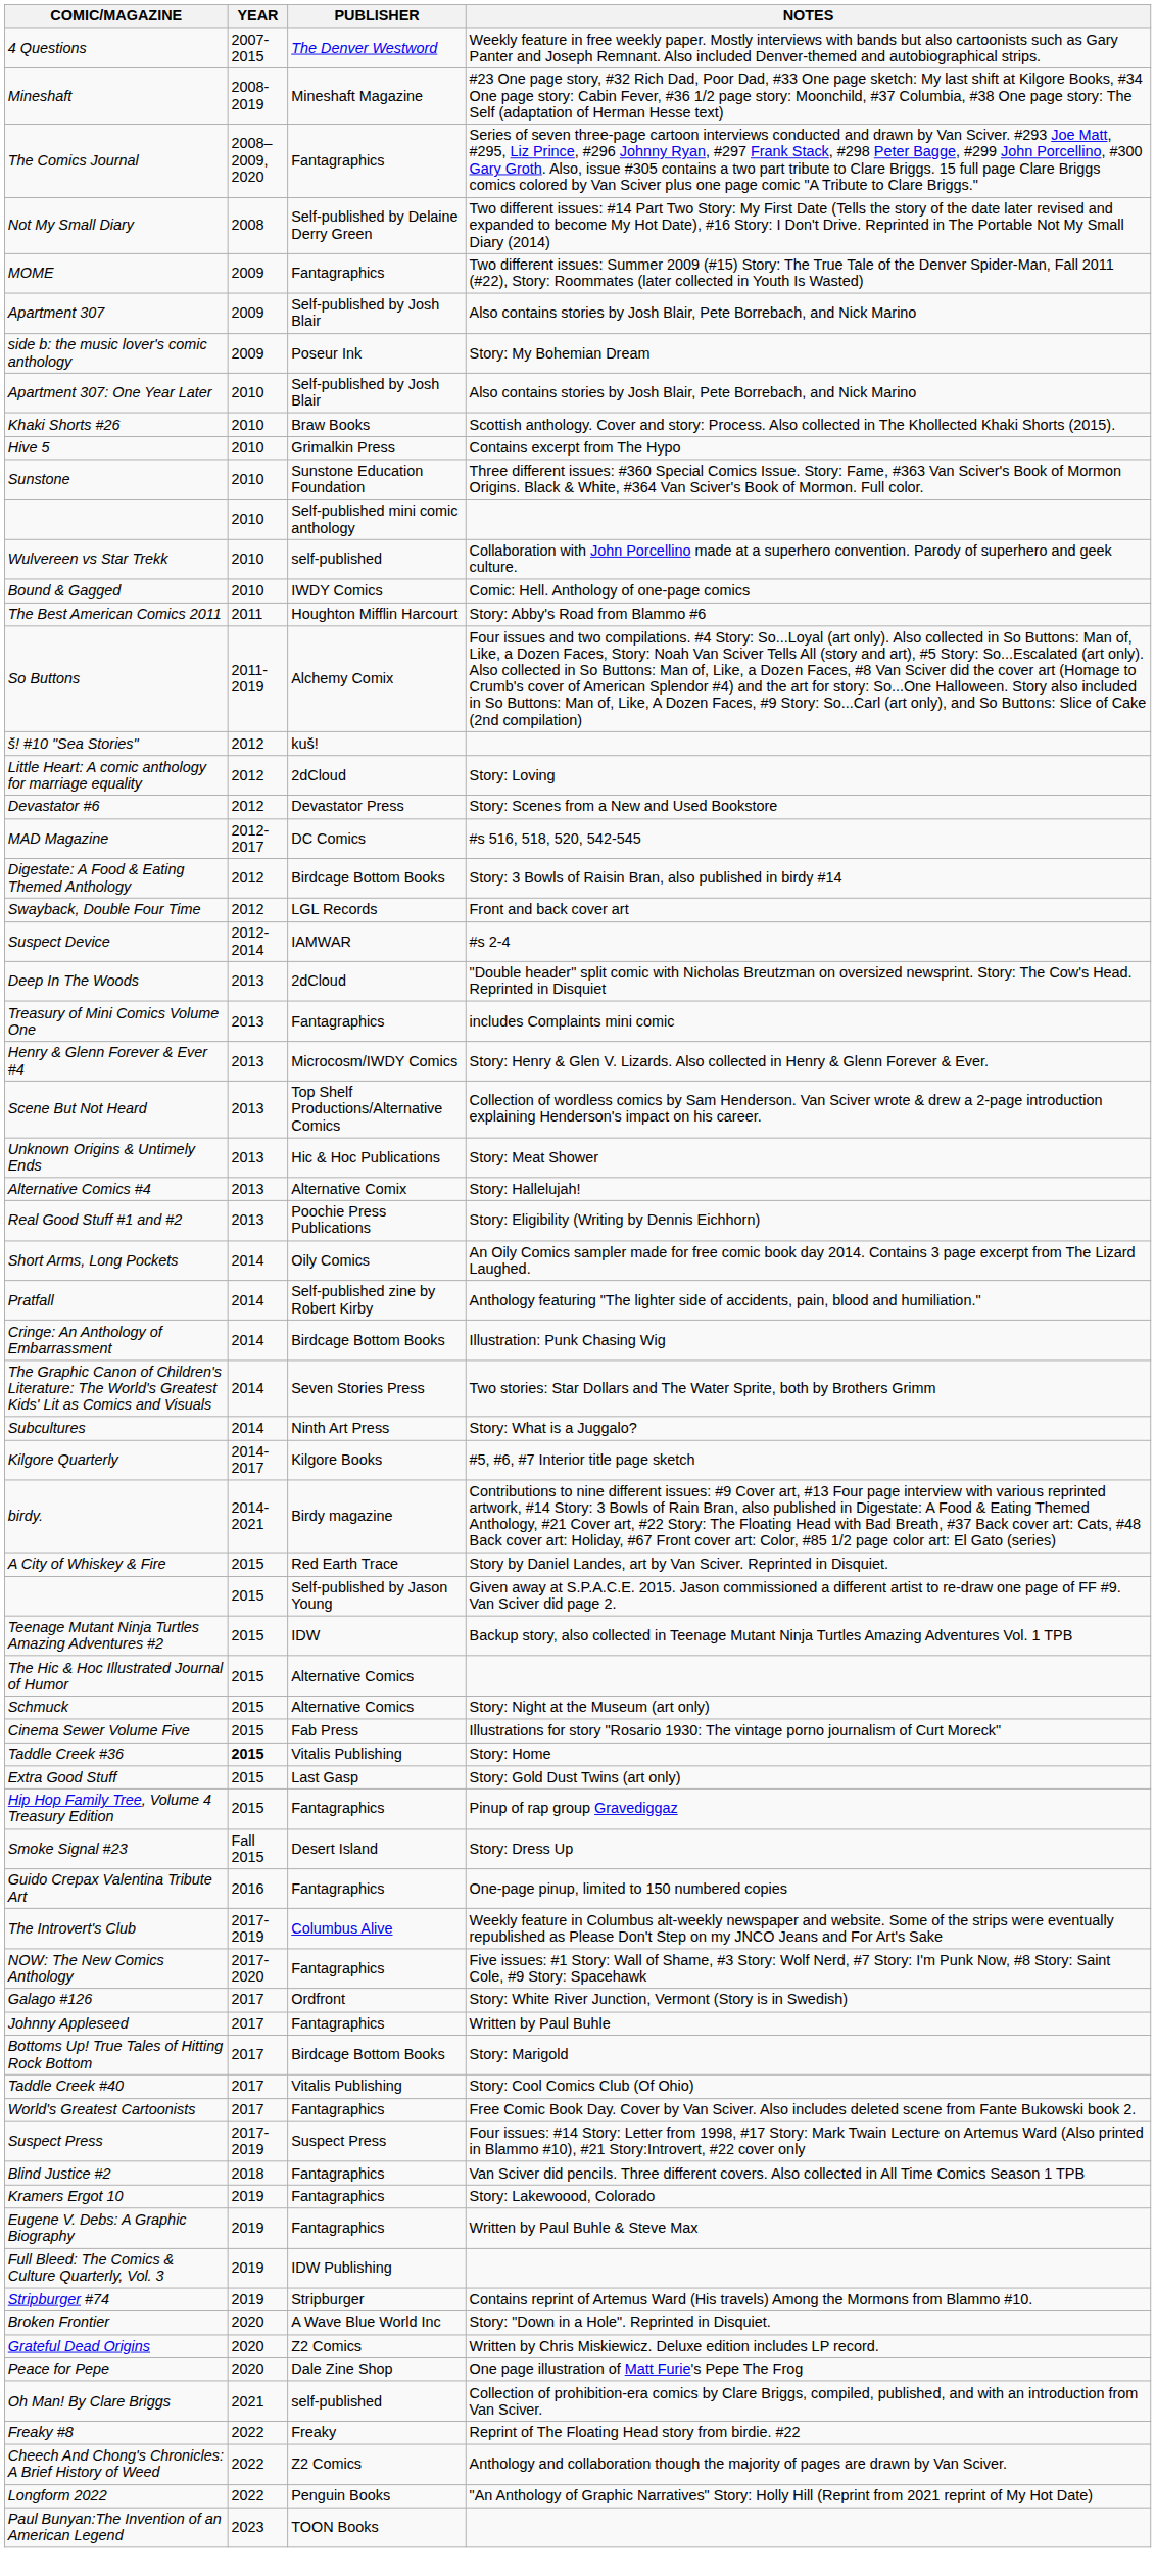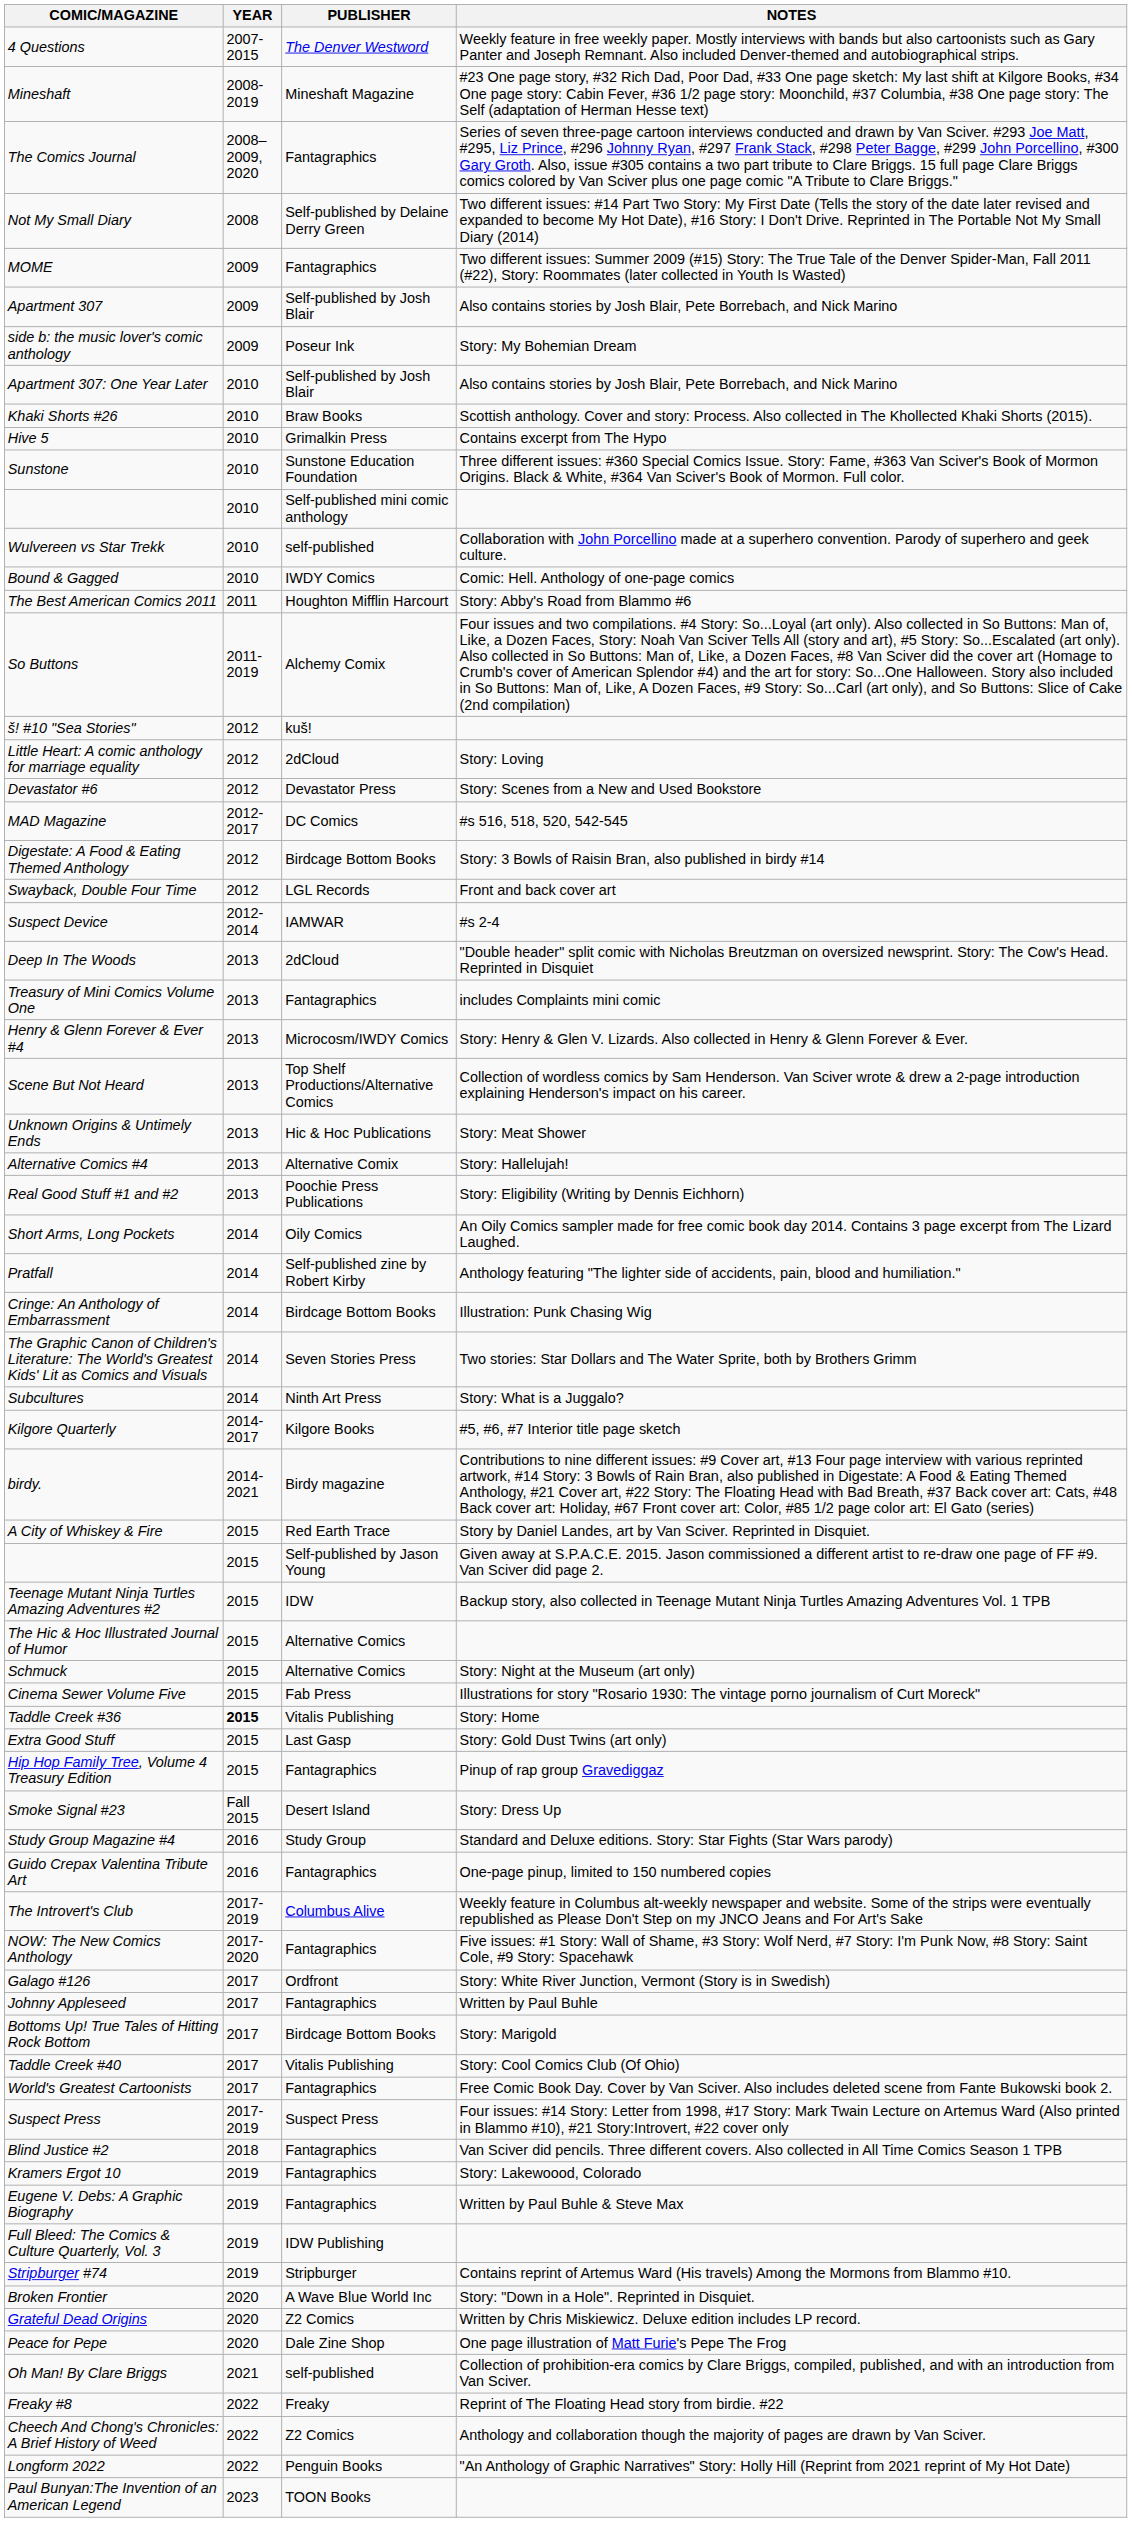 <table class="wikitable">
 <tr>
 <th>COMIC/MAGAZINE</th>
 <th>YEAR</th>
 <th>PUBLISHER</th>
 <th>NOTES</th>
 </tr>
 <tr>
 <td><em>4 Questions</em></td>
 <td>2007-2015</td>
 <td><em><a href='#'>The Denver Westword</a></em></td>
 <td>Weekly feature in free weekly paper. Mostly interviews with bands but also cartoonists such as Gary Panter and Joseph Remnant. Also included Denver-themed and autobiographical strips.</td>
 </tr>
 <tr>
 <td><em>Mineshaft</em></td>
 <td>2008-2019</td>
 <td>Mineshaft Magazine</td>
 <td>#23 One page story, #32 Rich Dad, Poor Dad, #33 One page sketch: My last shift at Kilgore Books, #34 One page story: Cabin Fever, #36 1/2 page story: Moonchild, #37 Columbia, #38 One page story: The Self (adaptation of Herman Hesse text)</td>
 </tr>
 <tr>
 <td><em>The Comics Journal</em></td>
 <td>2008–2009, 2020</td>
 <td>Fantagraphics</td>
 <td>Series of seven three-page cartoon interviews conducted and drawn by Van Sciver. #293 <a href='#'>Joe Matt</a>, #295, <a href='#'>Liz Prince</a>, #296 <a href='#'>Johnny Ryan</a>, #297 <a href='#'>Frank Stack</a>, #298 <a href='#'>Peter Bagge</a>, #299 <a href='#'>John Porcellino</a>, #300 <a href='#'>Gary Groth</a>. Also, issue #305 contains a two part tribute to Clare Briggs. 15 full page Clare Briggs comics colored by Van Sciver plus one page comic "A Tribute to Clare Briggs."</td>
 </tr>
 <tr>
 <td><em>Not My Small Diary </em></td>
 <td>2008</td>
 <td>Self-published by Delaine Derry Green</td>
 <td>Two different issues: #14 Part Two Story: My First Date (Tells the story of the date later revised and expanded to become My Hot Date), #16 Story: I Don't Drive. Reprinted in The Portable Not My Small Diary (2014)</td>
 </tr>
 <tr>
 <td><em>MOME</em></td>
 <td>2009</td>
 <td>Fantagraphics</td>
 <td>Two different issues: Summer 2009 (#15) Story: The True Tale of the Denver Spider-Man, Fall 2011 (#22), Story: Roommates (later collected in Youth Is Wasted)</td>
 </tr>
 <tr>
 <td><em>Apartment 307</em></td>
 <td>2009</td>
 <td>Self-published by Josh Blair</td>
 <td>Also contains stories by Josh Blair, Pete Borrebach, and Nick Marino</td>
 </tr>
 <tr>
 <td><em>side b: the music lover's comic anthology</em></td>
 <td>2009</td>
 <td>Poseur Ink</td>
 <td>Story: My Bohemian Dream</td>
 </tr>
 <tr>
 <td><em>Apartment 307: One Year Later</em></td>
 <td>2010</td>
 <td>Self-published by Josh Blair</td>
 <td>Also contains stories by Josh Blair, Pete Borrebach, and Nick Marino</td>
 </tr>
 <tr>
 <td><em>Khaki Shorts #26</em></td>
 <td>2010</td>
 <td>Braw Books</td>
 <td>Scottish anthology. Cover and story: Process. Also collected in The Khollected Khaki Shorts (2015).</td>
 </tr>
 <tr>
 <td><em>Hive 5</em></td>
 <td>2010</td>
 <td>Grimalkin Press</td>
 <td>Contains excerpt from The Hypo</td>
 </tr>
 <tr>
 <td><em>Sunstone </em></td>
 <td>2010</td>
 <td>Sunstone Education Foundation</td>
 <td>Three different issues: #360 Special Comics Issue. Story: Fame, #363 Van Sciver's Book of Mormon Origins. Black & White, #364 Van Sciver's Book of Mormon. Full color.</td>
 </tr>
 <tr>
 <td><em></em></td>
 <td>2010</td>
 <td>Self-published mini comic anthology</td>
 <td></td>
 </tr>
 <tr>
 <td><em>Wulvereen vs Star Trekk </em></td>
 <td>2010</td>
 <td>self-published</td>
 <td>Collaboration with <a href='#'>John Porcellino</a> made at a superhero convention. Parody of superhero and geek culture.</td>
 </tr>
 <tr>
 <td><em>Bound & Gagged</em></td>
 <td>2010</td>
 <td>IWDY Comics</td>
 <td>Comic: Hell. Anthology of one-page comics</td>
 </tr>
 <tr>
 <td><em>The Best American Comics 2011</em></td>
 <td>2011</td>
 <td>Houghton Mifflin Harcourt</td>
 <td>Story: Abby's Road from Blammo #6</td>
 </tr>
 <tr>
 <td><em>So Buttons</em></td>
 <td>2011-2019</td>
 <td>Alchemy Comix</td>
 <td>Four issues and two compilations.  #4 Story: So...Loyal (art only). Also collected in So Buttons: Man of, Like, a Dozen Faces, Story: Noah Van Sciver Tells All (story and art), #5 Story: So...Escalated (art only). Also collected in So Buttons: Man of, Like, a Dozen Faces, #8 Van Sciver did the cover art (Homage to Crumb's cover of American Splendor #4) and the art for story: So...One Halloween. Story also included in So Buttons: Man of, Like, A Dozen Faces, #9 Story: So...Carl (art only), and So Buttons: Slice of Cake (2nd compilation)</td>
 </tr>
 <tr>
 <td><em>š! #10 "Sea Stories"</em></td>
 <td>2012</td>
 <td>kuš!</td>
 <td></td>
 </tr>
 <tr>
 <td><em>Little Heart: A comic anthology for marriage equality</em></td>
 <td>2012</td>
 <td>2dCloud</td>
 <td>Story: Loving</td>
 </tr>
 <tr>
 <td><em>Devastator #6</em></td>
 <td>2012</td>
 <td>Devastator Press</td>
 <td>Story: Scenes from a New and Used Bookstore</td>
 </tr>
 <tr>
 <td><em>MAD Magazine </em></td>
 <td>2012-2017</td>
 <td>DC Comics</td>
 <td>#s 516, 518, 520, 542-545</td>
 </tr>
 <tr>
 <td><em>Digestate: A Food & Eating Themed Anthology </em></td>
 <td>2012</td>
 <td>Birdcage Bottom Books</td>
 <td>Story: 3 Bowls of Raisin Bran, also published in birdy #14</td>
 </tr>
 <tr>
 <td><em>Swayback, Double Four Time</em></td>
 <td>2012</td>
 <td>LGL Records</td>
 <td>Front and back cover art</td>
 </tr>
 <tr>
 <td><em>Suspect Device</em></td>
 <td>2012-2014</td>
 <td>IAMWAR</td>
 <td>#s 2-4</td>
 </tr>
 <tr>
 <td><em>Deep In The Woods</em></td>
 <td>2013</td>
 <td>2dCloud</td>
 <td>"Double header" split comic with Nicholas Breutzman on oversized newsprint. Story: The Cow's Head. Reprinted in Disquiet</td>
 </tr>
 <tr>
 <td><em>Treasury of Mini Comics Volume One</em></td>
 <td>2013</td>
 <td>Fantagraphics</td>
 <td>includes Complaints mini comic</td>
 </tr>
 <tr>
 <td><em>Henry & Glenn Forever & Ever #4</em></td>
 <td>2013</td>
 <td>Microcosm/IWDY Comics</td>
 <td>Story: Henry & Glen V. Lizards. Also collected in Henry & Glenn Forever & Ever.</td>
 </tr>
 <tr>
 <td><em>Scene But Not Heard</em></td>
 <td>2013</td>
 <td>Top Shelf Productions/Alternative Comics</td>
 <td>Collection of wordless comics by Sam Henderson. Van Sciver wrote & drew a 2-page introduction explaining Henderson's impact on his career.</td>
 </tr>
 <tr>
 <td><em>Unknown Origins & Untimely Ends</em></td>
 <td>2013</td>
 <td>Hic & Hoc Publications</td>
 <td>Story: Meat Shower</td>
 </tr>
 <tr>
 <td><em>Alternative Comics #4</em></td>
 <td>2013</td>
 <td>Alternative Comix</td>
 <td>Story: Hallelujah!</td>
 </tr>
 <tr>
 <td><em>Real Good Stuff #1 and #2</em></td>
 <td>2013</td>
 <td>Poochie Press Publications</td>
 <td>Story: Eligibility (Writing by Dennis Eichhorn)</td>
 </tr>
 <tr>
 <td><em>Short Arms, Long Pockets</em></td>
 <td>2014</td>
 <td>Oily Comics</td>
 <td>An Oily Comics sampler made for free comic book day 2014. Contains 3 page excerpt from The Lizard Laughed.</td>
 </tr>
 <tr>
 <td><em>Pratfall</em></td>
 <td>2014</td>
 <td>Self-published zine by Robert Kirby</td>
 <td>Anthology featuring "The lighter side of accidents, pain, blood and humiliation."</td>
 </tr>
 <tr>
 <td><em>Cringe: An Anthology of Embarrassment</em></td>
 <td>2014</td>
 <td>Birdcage Bottom Books</td>
 <td>Illustration: Punk Chasing Wig</td>
 </tr>
 <tr>
 <td><em>The Graphic Canon of Children's Literature: The World's Greatest Kids' Lit as Comics and Visuals</em></td>
 <td>2014</td>
 <td>Seven Stories Press</td>
 <td>Two stories: Star Dollars and The Water Sprite, both by Brothers Grimm</td>
 </tr>
 <tr>
 <td><em>Subcultures</em></td>
 <td>2014</td>
 <td>Ninth Art Press</td>
 <td>Story: What is a Juggalo?</td>
 </tr>
 <tr>
 <td><em>Kilgore Quarterly</em></td>
 <td>2014-2017</td>
 <td>Kilgore Books</td>
 <td>#5, #6, #7 Interior title page sketch</td>
 </tr>
 <tr>
 <td><em>birdy.</em></td>
 <td>2014-2021</td>
 <td>Birdy magazine</td>
 <td>Contributions to nine different issues: #9 Cover art, #13 Four page interview with various reprinted artwork, #14 Story: 3 Bowls of Rain Bran, also published in Digestate: A Food & Eating Themed Anthology, #21 Cover art, #22 Story: The Floating Head with Bad Breath, #37 Back cover art: Cats, #48 Back cover art: Holiday, #67 Front cover art: Color, #85 1/2 page color art: El Gato (series)</td>
 </tr>
 <tr>
 <td><em>A City of Whiskey & Fire</em></td>
 <td>2015</td>
 <td>Red Earth Trace</td>
 <td>Story by Daniel Landes, art by Van Sciver. Reprinted in Disquiet.</td>
 </tr>
 <tr>
 <td><em></em></td>
 <td>2015</td>
 <td>Self-published by Jason Young</td>
 <td>Given away at S.P.A.C.E. 2015. Jason commissioned a different artist to re-draw one page of FF #9. Van Sciver did page 2.</td>
 </tr>
 <tr>
 <td><em>Teenage Mutant Ninja Turtles Amazing Adventures #2</em></td>
 <td>2015</td>
 <td>IDW</td>
 <td>Backup story, also collected in Teenage Mutant Ninja Turtles Amazing Adventures Vol. 1 TPB</td>
 </tr>
 <tr>
 <td><em>The Hic & Hoc Illustrated Journal of Humor</em></td>
 <td>2015</td>
 <td>Alternative Comics</td>
 <td></td>
 </tr>
 <tr>
 <td><em>Schmuck</em></td>
 <td>2015</td>
 <td>Alternative Comics</td>
 <td>Story: Night at the Museum (art only)</td>
 </tr>
 <tr>
 <td><em>Cinema Sewer Volume Five</em></td>
 <td>2015</td>
 <td>Fab Press</td>
 <td>Illustrations for story "Rosario 1930: The vintage porno journalism of Curt Moreck"</td>
 </tr>
 <tr>
 <td><em>Taddle Creek #36</em></td>
 <td><strong>2015</strong></td>
 <td>Vitalis Publishing</td>
 <td>Story: Home</td>
 </tr>
 <tr>
 <td><em>Extra Good Stuff</em></td>
 <td>2015</td>
 <td>Last Gasp</td>
 <td>Story: Gold Dust Twins (art only)</td>
 </tr>
 <tr>
 <td><em><a href='#'>Hip Hop Family Tree</a>, Volume 4 Treasury Edition </em></td>
 <td>2015</td>
 <td>Fantagraphics</td>
 <td>Pinup of rap group <a href='#'>Gravediggaz</a></td>
 </tr>
 <tr>
 <td><em>Smoke Signal #23</em></td>
 <td>Fall 2015</td>
 <td>Desert Island</td>
 <td>Story: Dress Up</td>
 </tr>
 <tr>
+<td><em>Study Group Magazine #4</em></td>
+<td>2016</td>
+<td>Study Group</td>
+<td>Standard and Deluxe editions. Story: Star Fights (Star Wars parody)</td>
+</tr>
+<tr>
 <td><em>Guido Crepax Valentina Tribute Art</em></td>
 <td>2016</td>
 <td>Fantagraphics</td>
 <td>One-page pinup, limited to 150 numbered copies</td>
 </tr>
 <tr>
 <td><em>The Introvert's Club</em></td>
 <td>2017-2019</td>
 <td><a href='#'>Columbus Alive</a></td>
 <td>Weekly feature in Columbus alt-weekly newspaper and website. Some of the strips were eventually republished as Please Don't Step on my JNCO Jeans and For Art's Sake</td>
 </tr>
 <tr>
 <td><em>NOW: The New Comics Anthology </em></td>
 <td>2017-2020</td>
 <td>Fantagraphics</td>
 <td>Five issues: #1 Story: Wall of Shame, #3 Story: Wolf Nerd, #7 Story: I'm Punk Now, #8 Story: Saint Cole, #9 Story: Spacehawk</td>
 </tr>
 <tr>
 <td><em>Galago #126</em></td>
 <td>2017</td>
 <td>Ordfront</td>
 <td>Story: White River Junction, Vermont (Story is in Swedish)</td>
 </tr>
 <tr>
 <td><em>Johnny Appleseed</em></td>
 <td>2017</td>
 <td>Fantagraphics</td>
 <td>Written by Paul Buhle</td>
 </tr>
 <tr>
 <td><em>Bottoms Up! True Tales of Hitting Rock Bottom</em></td>
 <td>2017</td>
 <td>Birdcage Bottom Books</td>
 <td>Story: Marigold</td>
 </tr>
 <tr>
 <td><em>Taddle Creek #40</em></td>
 <td>2017</td>
 <td>Vitalis Publishing</td>
 <td>Story: Cool Comics Club (Of Ohio)</td>
 </tr>
 <tr>
 <td><em>World's Greatest Cartoonists</em></td>
 <td>2017</td>
 <td>Fantagraphics</td>
 <td>Free Comic Book Day. Cover by Van Sciver. Also includes deleted scene from Fante Bukowski book 2.</td>
 </tr>
 <tr>
 <td><em>Suspect Press</em></td>
 <td>2017-2019</td>
 <td>Suspect Press</td>
 <td>Four issues: #14 Story: Letter from 1998, #17 Story: Mark Twain Lecture on Artemus Ward (Also printed in Blammo #10), #21 Story:Introvert, #22 cover only</td>
 </tr>
 <tr>
 <td><em>Blind Justice #2</em></td>
 <td>2018</td>
 <td>Fantagraphics</td>
 <td>Van Sciver did pencils. Three different covers. Also collected in All Time Comics Season 1 TPB</td>
 </tr>
 <tr>
 <td><em>Kramers Ergot 10</em></td>
 <td>2019</td>
 <td>Fantagraphics</td>
 <td>Story: Lakewoood, Colorado</td>
 </tr>
 <tr>
 <td><em>Eugene V. Debs: A Graphic Biography</em></td>
 <td>2019</td>
 <td>Fantagraphics</td>
 <td>Written by Paul Buhle & Steve Max</td>
 </tr>
 <tr>
 <td><em>Full Bleed: The Comics & Culture Quarterly, Vol. 3</em></td>
 <td>2019</td>
 <td>IDW Publishing</td>
 <td></td>
 </tr>
 <tr>
 <td><em><a href='#'>Stripburger</a> #74</em></td>
 <td>2019</td>
 <td>Stripburger</td>
 <td>Contains reprint of Artemus Ward (His travels) Among the Mormons from Blammo #10.</td>
 </tr>
 <tr>
 <td><em>Broken Frontier</em></td>
 <td>2020</td>
 <td>A Wave Blue World Inc</td>
 <td>Story: "Down in a Hole". Reprinted in Disquiet.</td>
 </tr>
 <tr>
 <td><em><a href='#'>Grateful Dead Origins</a></em></td>
 <td>2020</td>
 <td>Z2 Comics</td>
 <td>Written by Chris Miskiewicz. Deluxe edition includes LP record.</td>
 </tr>
 <tr>
 <td><em>Peace for Pepe</em></td>
 <td>2020</td>
 <td>Dale Zine Shop</td>
 <td>One page illustration of <a href='#'>Matt Furie</a>'s Pepe The Frog</td>
 </tr>
 <tr>
 <td><em>Oh Man! By Clare Briggs</em></td>
 <td>2021</td>
 <td>self-published</td>
 <td>Collection of prohibition-era comics by Clare Briggs, compiled, published, and with an introduction from Van Sciver.</td>
 </tr>
 <tr>
 <td><em>Freaky #8</em></td>
 <td>2022</td>
 <td>Freaky</td>
 <td>Reprint of The Floating Head story from birdie. #22</td>
 </tr>
 <tr>
 <td><em>Cheech And Chong's Chronicles: A Brief History of Weed</em></td>
 <td>2022</td>
 <td>Z2 Comics</td>
 <td>Anthology and collaboration though the majority of pages are drawn by Van Sciver.</td>
 </tr>
 <tr>
 <td><em>Longform 2022</em></td>
 <td>2022</td>
 <td>Penguin Books</td>
 <td>"An Anthology of Graphic Narratives" Story: Holly Hill (Reprint from 2021 reprint of My Hot Date)</td>
 </tr>
 <tr>
 <td><em>Paul Bunyan:The Invention of an American Legend</em></td>
 <td>2023</td>
 <td>TOON Books</td>
 <td></td>
 </tr>
 </table>
